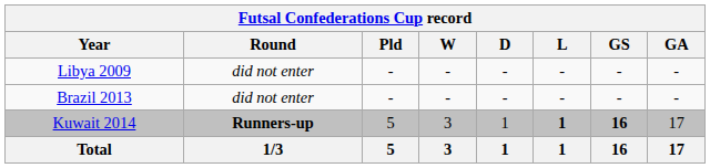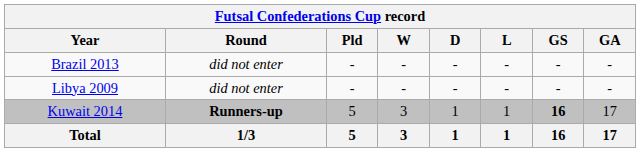 <table class="wikitable" width=50% style="text-align: center;font-size:90%;">
 <tr>
 <th colspan=8><a href='#'>Futsal Confederations Cup</a> record</th>
 </tr>
 <tr>
 <th width=25%>Year</th>
 <th width=25%>Round</th>
 <th width=8%>Pld</th>
 <th width=8%>W</th>
 <th width=8%>D</th>
 <th width=8%>L</th>
 <th width=8%>GS</th>
 <th width=8%>GA</th>
 </tr>
 <tr>
-<td><a href='#'>Libya 2009</a></td>
+<td><a href='#'>Brazil 2013</a></td>
 <td><em>did not enter</em></td>
 <td>-</td>
 <td>-</td>
 <td>-</td>
 <td>-</td>
 <td>-</td>
 <td>-</td>
 </tr>
 <tr>
-<td><a href='#'>Brazil 2013</a></td>
+<td><a href='#'>Libya 2009</a></td>
 <td><em>did not enter</em></td>
 <td>-</td>
 <td>-</td>
 <td>-</td>
 <td>-</td>
 <td>-</td>
 <td>-</td>
 </tr>
 <tr bgcolor=silver>
 <td><a href='#'>Kuwait 2014</a></td>
 <td><strong>Runners-up</strong></td>
 <td>5</td>
 <td>3</td>
 <td>1</td>
-<td><strong>1</strong></td>
+<td>1</td>
 <td><strong>16</strong></td>
 <td>17</td>
 </tr>
 <tr>
 <th><strong>Total</strong></th>
 <th>1/3</th>
 <th>5</th>
 <th>3</th>
 <th>1</th>
 <th>1</th>
 <th>16</th>
 <th>17</th>
 </tr>
 </table>
